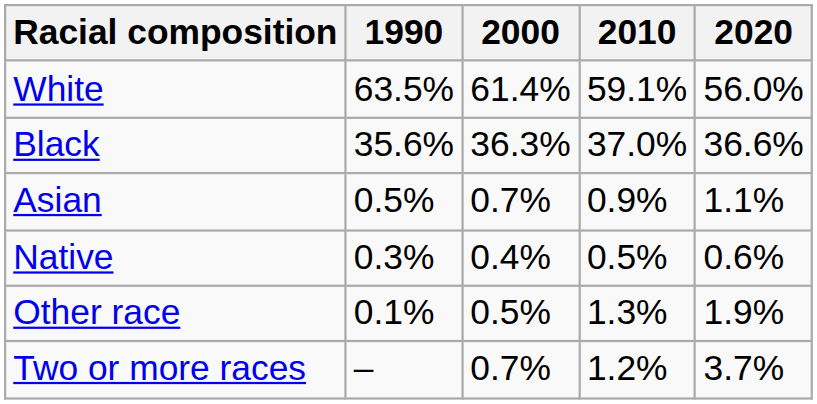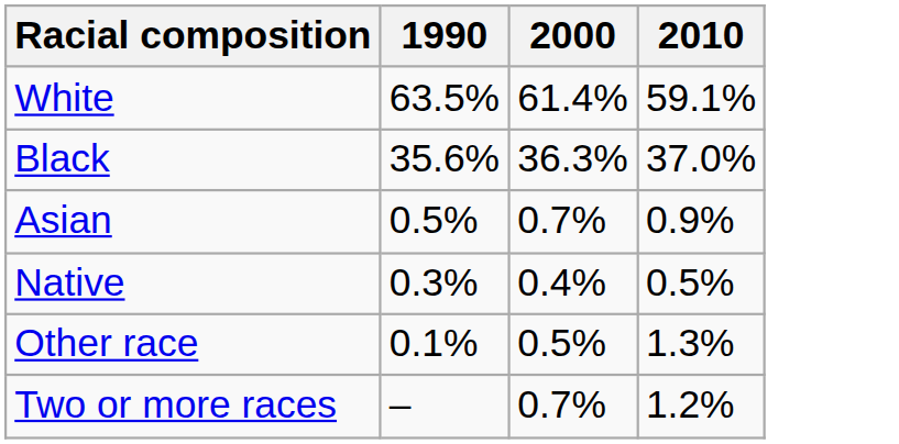 <table class="wikitable sortable mw-collapsible mw-collapsed collapsible">
 <tr>
 <th>Racial composition</th>
 <th>1990</th>
 <th>2000</th>
 <th>2010</th>
-<th>2020</th>
 </tr>
 <tr>
 <td><a href='#'>White</a></td>
 <td>63.5%</td>
 <td>61.4%</td>
 <td>59.1%</td>
-<td>56.0%</td>
 </tr>
 <tr>
 <td><a href='#'>Black</a></td>
 <td>35.6%</td>
 <td>36.3%</td>
 <td>37.0%</td>
-<td>36.6%</td>
 </tr>
 <tr>
 <td><a href='#'>Asian</a></td>
 <td>0.5%</td>
 <td>0.7%</td>
 <td>0.9%</td>
-<td>1.1%</td>
 </tr>
 <tr>
 <td><a href='#'>Native</a></td>
 <td>0.3%</td>
 <td>0.4%</td>
 <td>0.5%</td>
-<td>0.6%</td>
 </tr>
 <tr>
 <td><a href='#'>Other race</a></td>
 <td>0.1%</td>
 <td>0.5%</td>
 <td>1.3%</td>
-<td>1.9%</td>
 </tr>
 <tr>
 <td><a href='#'>Two or more races</a></td>
 <td>–</td>
 <td>0.7%</td>
 <td>1.2%</td>
-<td>3.7%</td>
 </tr>
 </table>
